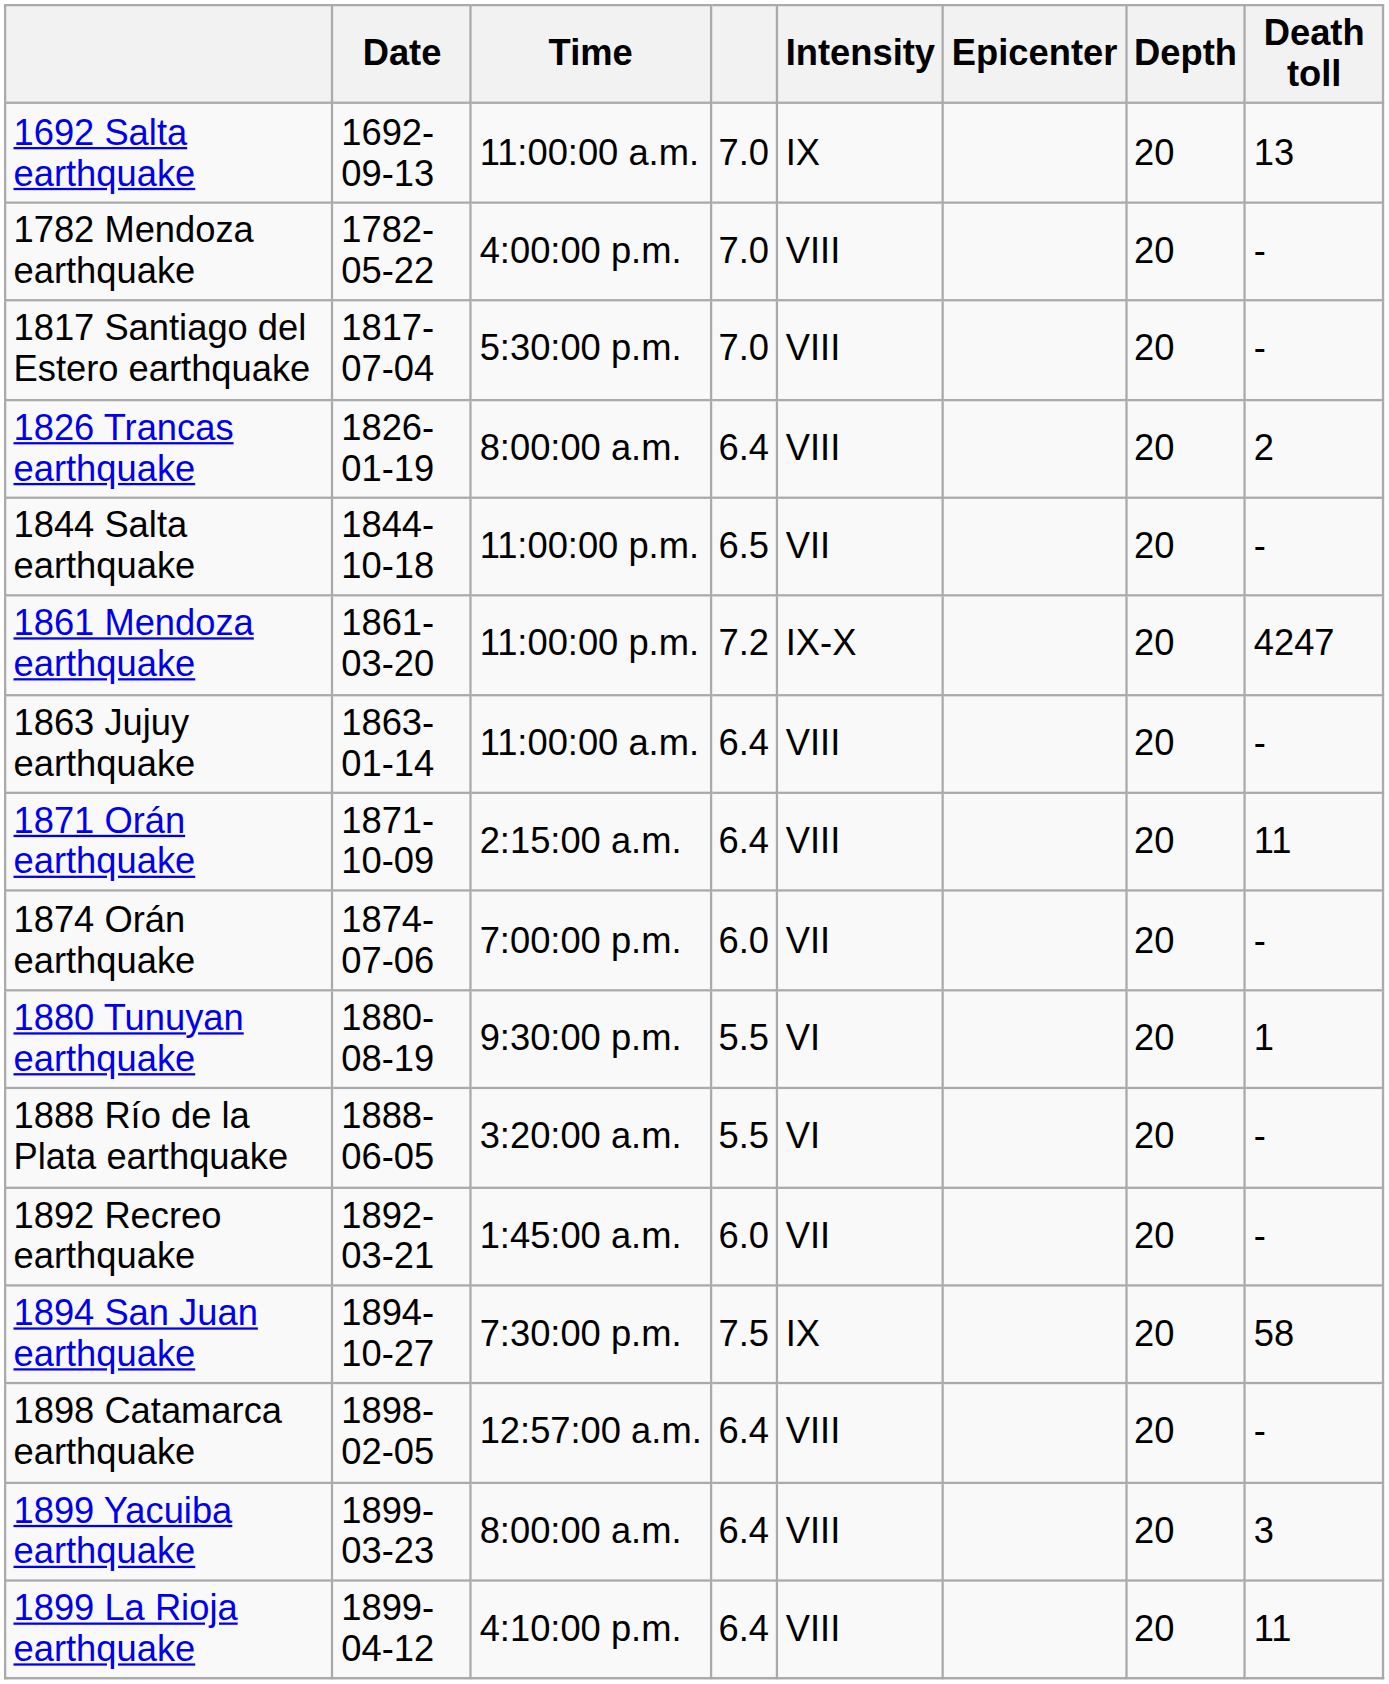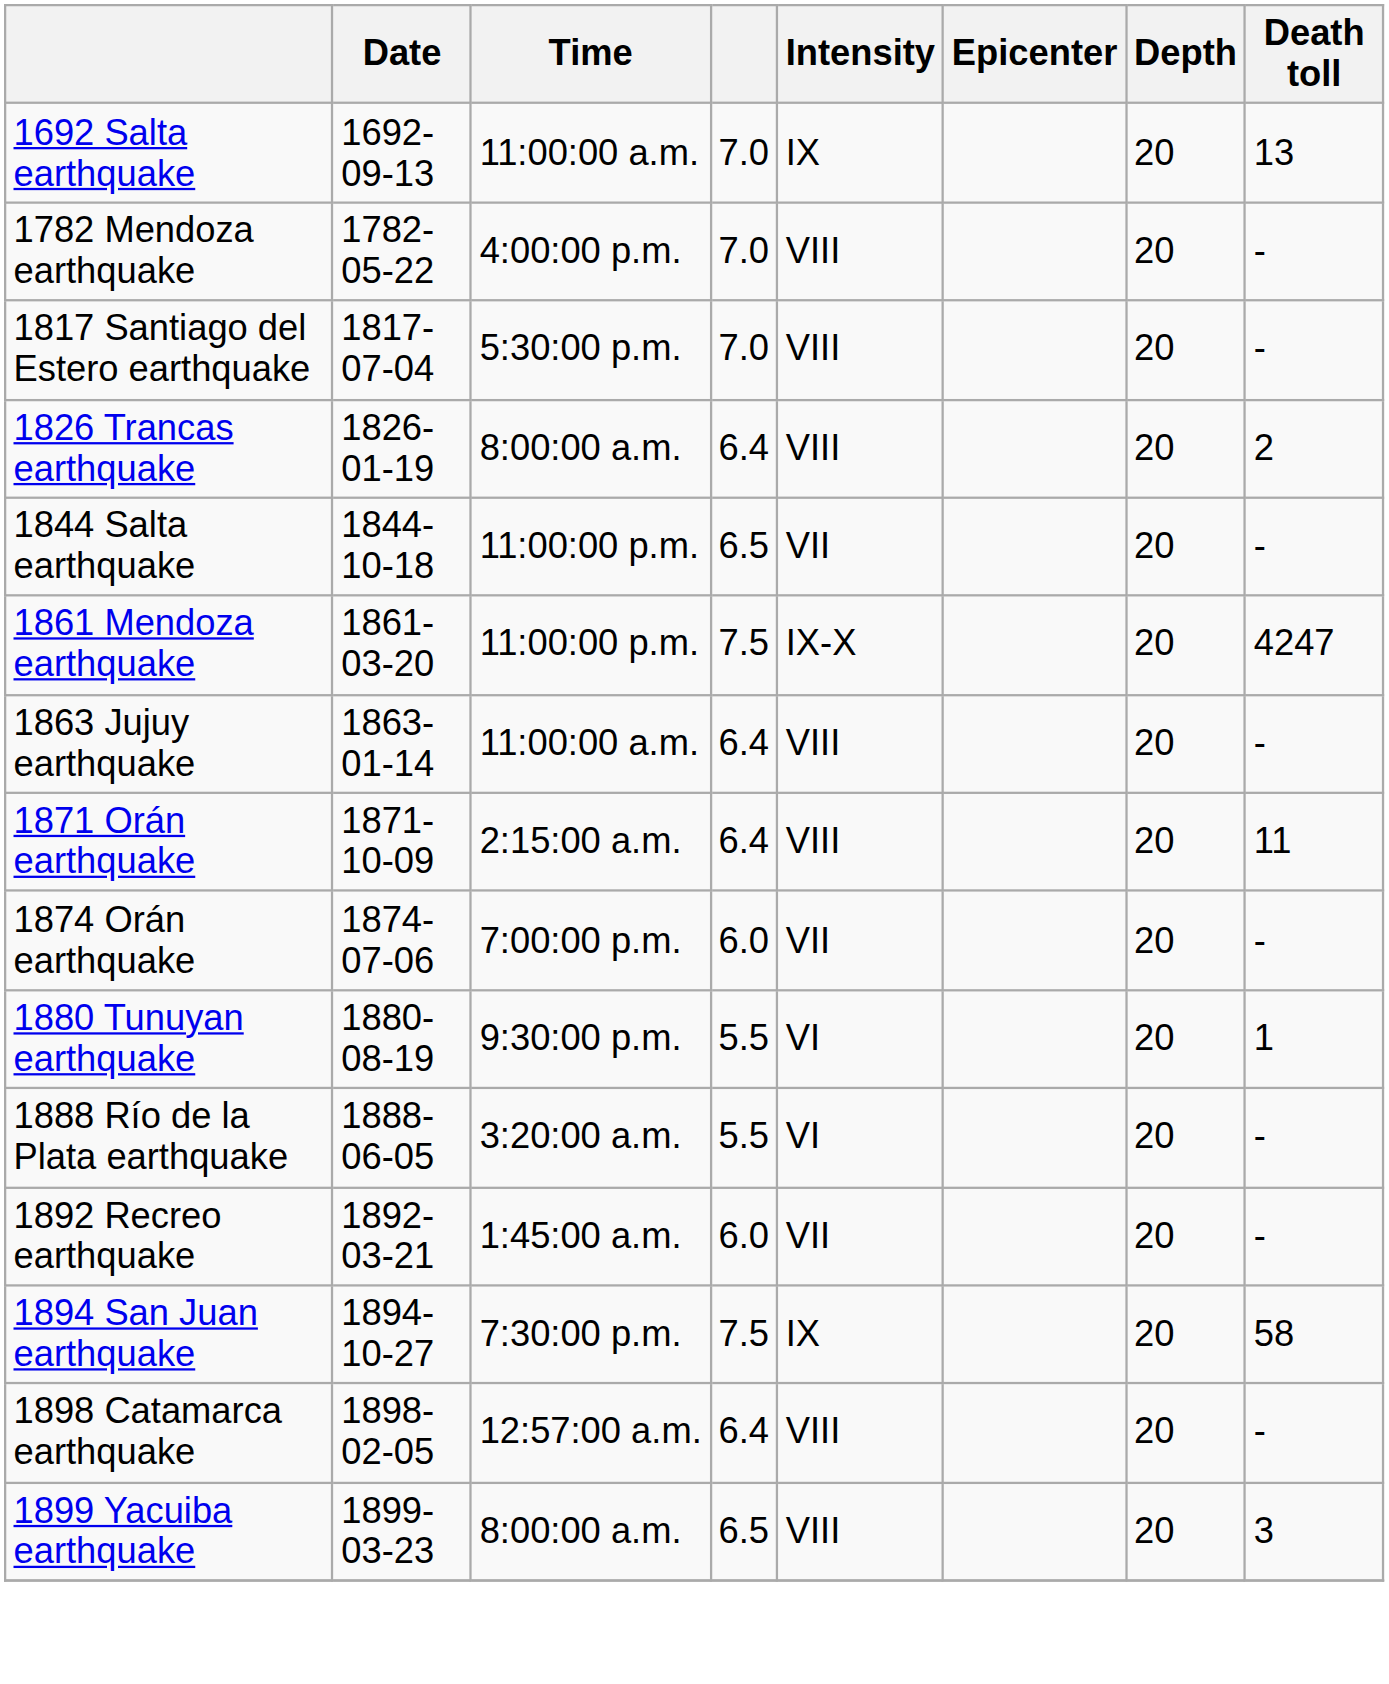 <table class="wikitable sortable">
 <tr>
 <th></th>
 <th>Date</th>
 <th>Time</th>
 <th></th>
 <th>Intensity</th>
 <th>Epicenter</th>
 <th>Depth</th>
 <th>Death toll</th>
 </tr>
 <tr>
 <td><a href='#'>1692 Salta earthquake</a></td>
 <td>1692-09-13</td>
 <td>11:00:00 a.m.</td>
 <td>7.0</td>
 <td>IX</td>
 <td></td>
 <td>20</td>
 <td>13<br></td>
 </tr>
 <tr>
 <td>1782 Mendoza earthquake</td>
 <td>1782-05-22</td>
 <td>4:00:00 p.m.</td>
 <td>7.0</td>
 <td>VIII</td>
 <td></td>
 <td>20</td>
 <td>-<br></td>
 </tr>
 <tr>
 <td>1817 Santiago del Estero earthquake</td>
 <td>1817-07-04</td>
 <td>5:30:00 p.m.</td>
 <td>7.0</td>
 <td>VIII</td>
 <td></td>
 <td>20</td>
 <td>-<br></td>
 </tr>
 <tr>
 <td><a href='#'>1826 Trancas earthquake</a></td>
 <td>1826-01-19</td>
 <td>8:00:00 a.m.</td>
 <td>6.4</td>
 <td>VIII</td>
 <td></td>
 <td>20</td>
 <td>2<br></td>
 </tr>
 <tr>
 <td>1844 Salta earthquake</td>
 <td>1844-10-18</td>
 <td>11:00:00 p.m.</td>
 <td>6.5</td>
 <td>VII</td>
 <td></td>
 <td>20</td>
 <td>-<br></td>
 </tr>
 <tr>
 <td><a href='#'>1861 Mendoza earthquake</a></td>
 <td>1861-03-20</td>
 <td>11:00:00 p.m.</td>
-<td>7.2</td>
+<td>7.5</td>
 <td>IX-X</td>
 <td></td>
 <td>20</td>
 <td>4247<br></td>
 </tr>
 <tr>
 <td>1863 Jujuy earthquake</td>
 <td>1863-01-14</td>
 <td>11:00:00 a.m.</td>
 <td>6.4</td>
 <td>VIII</td>
 <td></td>
 <td>20</td>
 <td>-<br></td>
 </tr>
 <tr>
 <td><a href='#'>1871 Orán earthquake</a></td>
 <td>1871-10-09</td>
 <td>2:15:00 a.m.</td>
 <td>6.4</td>
 <td>VIII</td>
 <td></td>
 <td>20</td>
 <td>11<br></td>
 </tr>
 <tr>
 <td>1874 Orán earthquake</td>
 <td>1874-07-06</td>
 <td>7:00:00 p.m.</td>
 <td>6.0</td>
 <td>VII</td>
 <td></td>
 <td>20</td>
 <td>-<br></td>
 </tr>
 <tr>
 <td><a href='#'>1880 Tunuyan earthquake</a></td>
 <td>1880-08-19</td>
 <td>9:30:00 p.m.</td>
 <td>5.5</td>
 <td>VI</td>
 <td></td>
 <td>20</td>
 <td>1<br></td>
 </tr>
 <tr>
 <td>1888 Río de la Plata earthquake</td>
 <td>1888-06-05</td>
 <td>3:20:00 a.m.</td>
 <td>5.5</td>
 <td>VI</td>
 <td></td>
 <td>20</td>
 <td>-<br></td>
 </tr>
 <tr>
 <td>1892 Recreo earthquake</td>
 <td>1892-03-21</td>
 <td>1:45:00 a.m.</td>
 <td>6.0</td>
 <td>VII</td>
 <td></td>
 <td>20</td>
 <td>-<br></td>
 </tr>
 <tr>
 <td><a href='#'>1894 San Juan earthquake</a></td>
 <td>1894-10-27</td>
 <td>7:30:00 p.m.</td>
 <td>7.5</td>
 <td>IX</td>
 <td></td>
 <td>20</td>
 <td>58<br></td>
 </tr>
 <tr>
 <td>1898 Catamarca earthquake</td>
 <td>1898-02-05</td>
 <td>12:57:00 a.m.</td>
 <td>6.4</td>
 <td>VIII</td>
 <td></td>
 <td>20</td>
 <td>-<br></td>
 </tr>
 <tr>
 <td><a href='#'>1899 Yacuiba earthquake</a></td>
 <td>1899-03-23</td>
 <td>8:00:00 a.m.</td>
-<td>6.4</td>
+<td>6.5</td>
 <td>VIII</td>
 <td></td>
 <td>20</td>
 <td>3<br></td>
 </tr>
 <tr>
-<td><a href='#'>1899 La Rioja earthquake</a></td>
-<td>1899-04-12</td>
-<td>4:10:00 p.m.</td>
-<td>6.4</td>
-<td>VIII</td>
-<td></td>
-<td>20</td>
-<td>11<br></td>
-</tr>
-<tr>
 </tr>
 </table>
